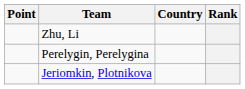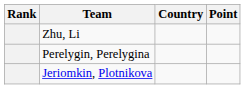 <table class="wikitable sortable">
 <tr>
-<th>Point</th>
+<th>Rank</th>
 <th>Team</th>
 <th>Country</th>
-<th>Rank</th>
+<th>Point</th>
 </tr>
 <tr>
-<td></td>
+<th></th>
 <td>Zhu, Li</td>
 <td></td>
-<th></th>
+<td></td>
 </tr>
 <tr>
-<td></td>
+<th></th>
 <td>Perelygin, Perelygina</td>
 <td></td>
-<th></th>
+<td></td>
 </tr>
 <tr>
-<td></td>
+<th></th>
 <td><a href='#'>Jeriomkin</a>, <a href='#'>Plotnikova</a></td>
 <td></td>
-<th></th>
+<td></td>
 </tr>
 </table>
